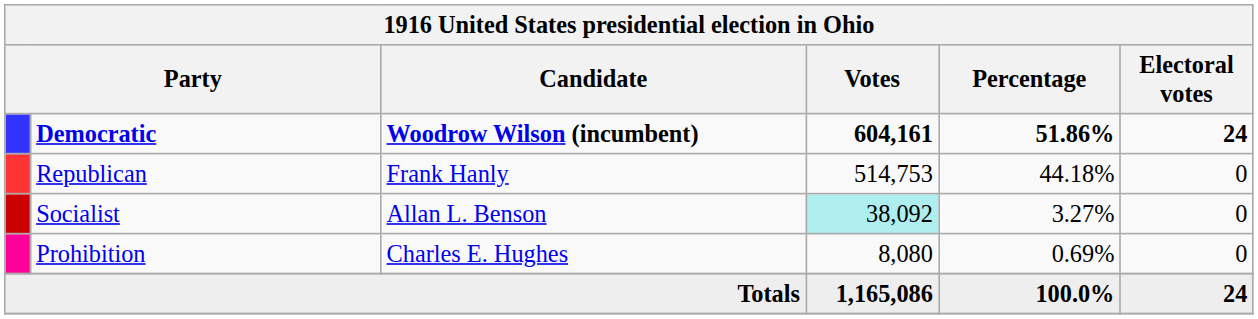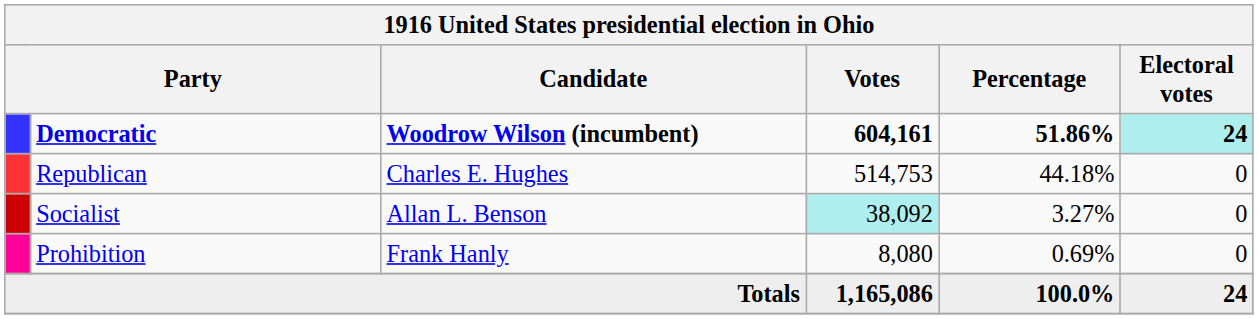 <table class="wikitable" style="font-size: 95%;">
 <tr>
 <th colspan="6">1916 United States presidential election in Ohio</th>
 </tr>
 <tr>
 <th colspan="2" style="width: 15em">Party</th>
 <th style="width: 17em">Candidate</th>
 <th style="width: 5em">Votes</th>
 <th style="width: 7em">Percentage</th>
 <th style="width: 5em">Electoral votes</th>
 </tr>
 <tr>
 <th style="background-color:#3333FF; width: 3px"></th>
 <td style="width: 130px"><strong><a href='#'>Democratic</a></strong></td>
 <td><strong><a href='#'>Woodrow Wilson</a> (incumbent)</strong></td>
 <td align="right"><strong>604,161</strong></td>
 <td align="right"><strong>51.86%</strong></td>
-<td align="right"><strong>24</strong></td>
+<td align="right" style="background: paleturquoise;"><strong>24</strong></td>
 </tr>
 <tr>
 <th style="background-color:#FF3333; width: 3px"></th>
 <td style="width: 130px"><a href='#'>Republican</a></td>
-<td><a href='#'>Frank Hanly</a></td>
+<td><a href='#'>Charles E. Hughes</a></td>
 <td align="right">514,753</td>
 <td align="right">44.18%</td>
 <td align="right">0</td>
 </tr>
 <tr>
 <th style="background-color:#c00; width: 3px"></th>
 <td style="width: 130px"><a href='#'>Socialist</a></td>
 <td><a href='#'>Allan L. Benson</a></td>
 <td align="right" style="background: paleturquoise;">38,092</td>
 <td align="right">3.27%</td>
 <td align="right">0</td>
 </tr>
 <tr>
 <th style="background-color:#f09; width: 3px"></th>
 <td style="width: 130px"><a href='#'>Prohibition</a></td>
-<td><a href='#'>Charles E. Hughes</a></td>
+<td><a href='#'>Frank Hanly</a></td>
 <td align="right">8,080</td>
 <td align="right">0.69%</td>
 <td align="right">0</td>
 </tr>
 <tr>
 </tr>
 <tr bgcolor="#EEEEEE">
 <td colspan="3" align="right"><strong>Totals</strong></td>
 <td align="right"><strong>1,165,086</strong></td>
 <td align="right"><strong>100.0%</strong></td>
 <td align="right"><strong>24</strong></td>
 </tr>
 <tr>
 </tr>
 </table>
